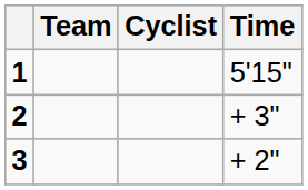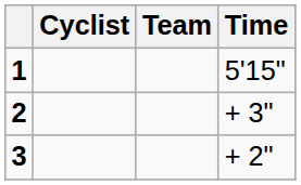 <table class=wikitable>
 <tr>
 <th></th>
+<th>Cyclist</th>
 <th>Team</th>
-<th>Cyclist</th>
 <th>Time</th>
 </tr>
 <tr>
 <td><strong>1</strong></td>
 <td></td>
 <td></td>
 <td>5'15"</td>
 </tr>
 <tr>
 <td><strong>2</strong></td>
 <td></td>
 <td></td>
 <td>+ 3"</td>
 </tr>
 <tr>
 <td><strong>3</strong></td>
 <td></td>
 <td></td>
 <td>+ 2"</td>
 </tr>
 </table>
